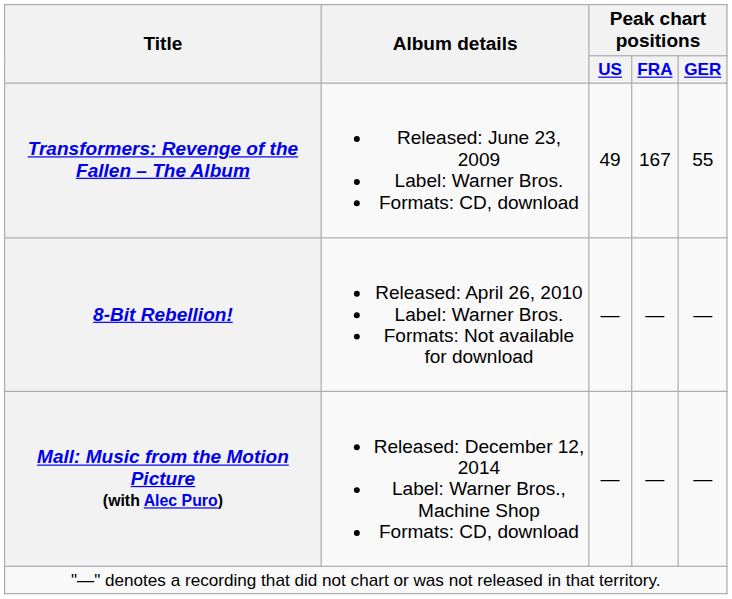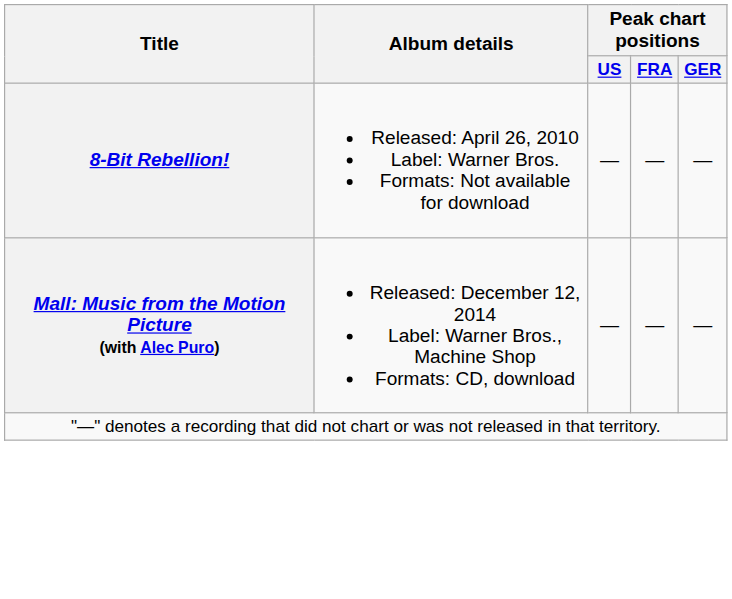 <table class="wikitable plainrowheaders" style="text-align:center;">
 <tr>
 <th scope="col" rowspan="2" style="width:24em;">Title</th>
 <th scope="col" rowspan="2" style="width:19em;">Album details</th>
 <th scope="col" colspan="3">Peak chart<br>positions</th>
 </tr>
 <tr>
 <th scope="col" style="width:2.5em;font-size:90%;"><a href='#'>US</a><br></th>
 <th scope="col" style="width:2.5em;font-size:90%;"><a href='#'>FRA</a><br></th>
 <th scope="col" style="width:2.5em;font-size:90%;"><a href='#'>GER</a><br></th>
-</tr>
-<tr>
-<th scope="row"><em><a href='#'>Transformers: Revenge of the Fallen – The Album</a></em></th>
-<td><br><ul><li>Released: June 23, 2009</li><li>Label: Warner Bros.</li><li>Formats: CD, download</li></ul></td>
-<td>49</td>
-<td>167</td>
-<td>55</td>
 </tr>
 <tr>
 <th scope="row"><em><a href='#'>8-Bit Rebellion!</a></em></th>
 <td><br><ul><li>Released: April 26, 2010</li><li>Label: Warner Bros.</li><li>Formats: Not available for download</li></ul></td>
 <td>—</td>
 <td>—</td>
 <td>—</td>
 </tr>
 <tr>
 <th scope="row"><em><a href='#'>Mall: Music from the Motion Picture</a></em><br><small>(with <a href='#'>Alec Puro</a>)</small></th>
 <td><br><ul><li>Released: December 12, 2014</li><li>Label: Warner Bros., Machine Shop</li><li>Formats: CD, download</li></ul></td>
 <td>—</td>
 <td>—</td>
 <td>—</td>
 </tr>
 <tr>
 <td colspan="5" style="font-size:90%">"—" denotes a recording that did not chart or was not released in that territory.</td>
 </tr>
 </table>
